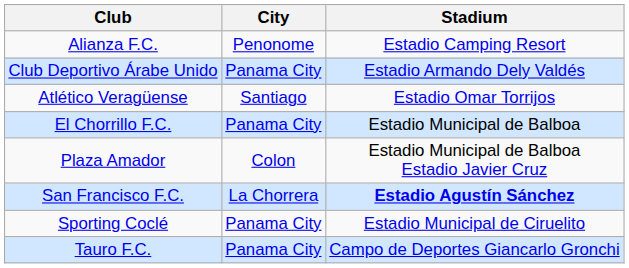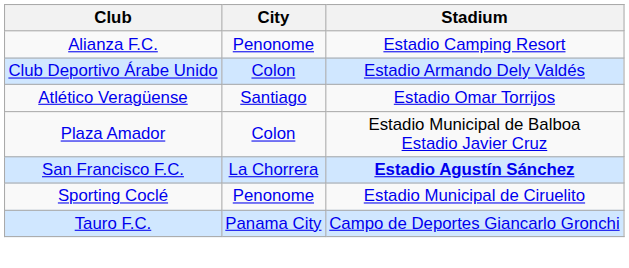 <table class="wikitable" style="text-align: center;">
 <tr>
 <th>Club</th>
 <th>City</th>
 <th>Stadium</th>
 </tr>
 <tr>
 <td><a href='#'>Alianza F.C.</a></td>
 <td><a href='#'>Penonome</a></td>
 <td><a href='#'>Estadio Camping Resort</a></td>
 </tr>
 <tr bgcolor=#D0E7FF>
 <td><a href='#'>Club Deportivo Árabe Unido</a></td>
-<td><a href='#'>Panama City</a></td>
+<td><a href='#'>Colon</a></td>
 <td><a href='#'>Estadio Armando Dely Valdés</a></td>
 </tr>
 <tr>
 <td><a href='#'>Atlético Veragüense</a></td>
 <td><a href='#'>Santiago</a></td>
 <td><a href='#'>Estadio Omar Torrijos</a></td>
-</tr>
-<tr bgcolor=#D0E7FF>
-<td><a href='#'>El Chorrillo F.C.</a></td>
-<td><a href='#'>Panama City</a></td>
-<td>Estadio Municipal de Balboa</td>
 </tr>
 <tr>
 <td><a href='#'>Plaza Amador</a></td>
 <td><a href='#'>Colon</a></td>
 <td>Estadio Municipal de Balboa<br><a href='#'>Estadio Javier Cruz</a></td>
 </tr>
 <tr bgcolor=#D0E7FF>
 <td><a href='#'>San Francisco F.C.</a></td>
 <td><a href='#'>La Chorrera</a></td>
 <td><strong><a href='#'>Estadio Agustín Sánchez</a></strong></td>
 </tr>
 <tr>
 <td><a href='#'>Sporting Coclé</a></td>
-<td><a href='#'>Panama City</a></td>
+<td><a href='#'>Penonome</a></td>
 <td><a href='#'>Estadio Municipal de Ciruelito</a></td>
 </tr>
 <tr bgcolor=#D0E7FF>
 <td><a href='#'>Tauro F.C.</a></td>
 <td><a href='#'>Panama City</a></td>
 <td><a href='#'>Campo de Deportes Giancarlo Gronchi</a></td>
 </tr>
 </table>
